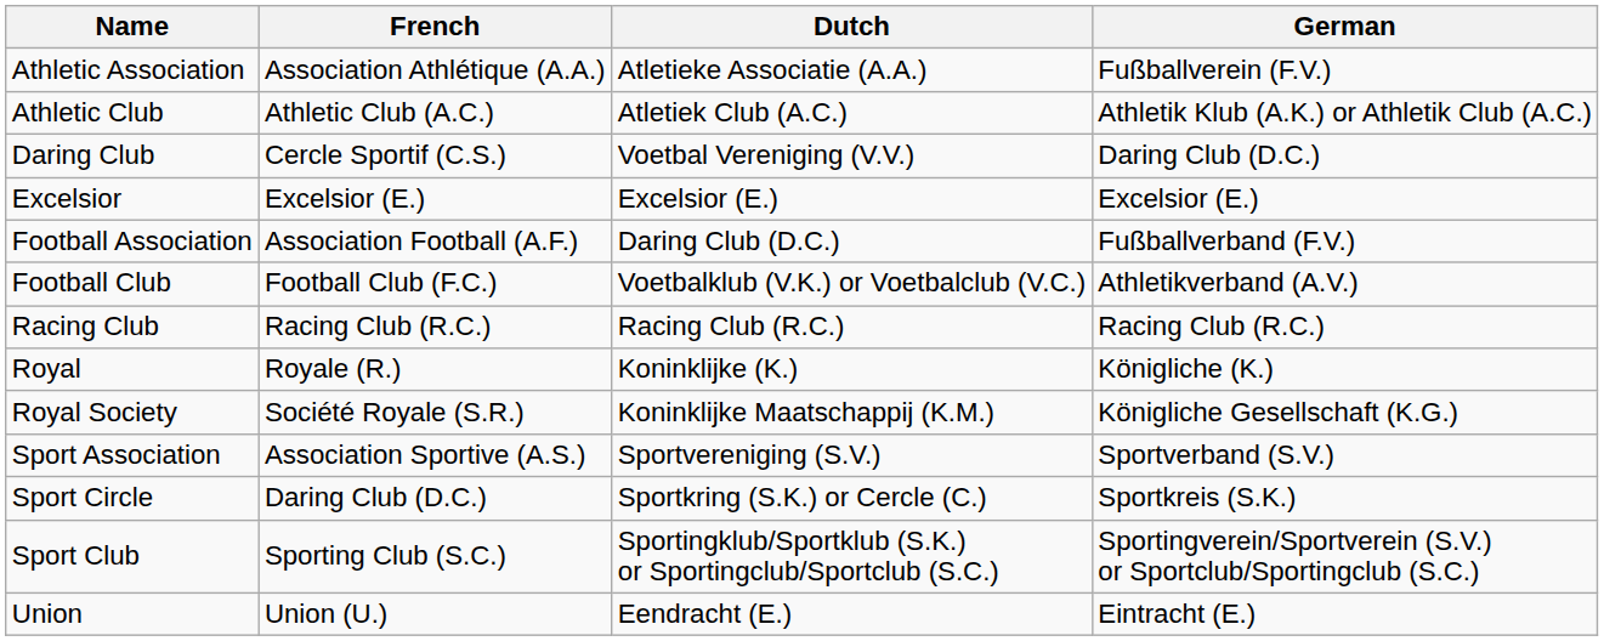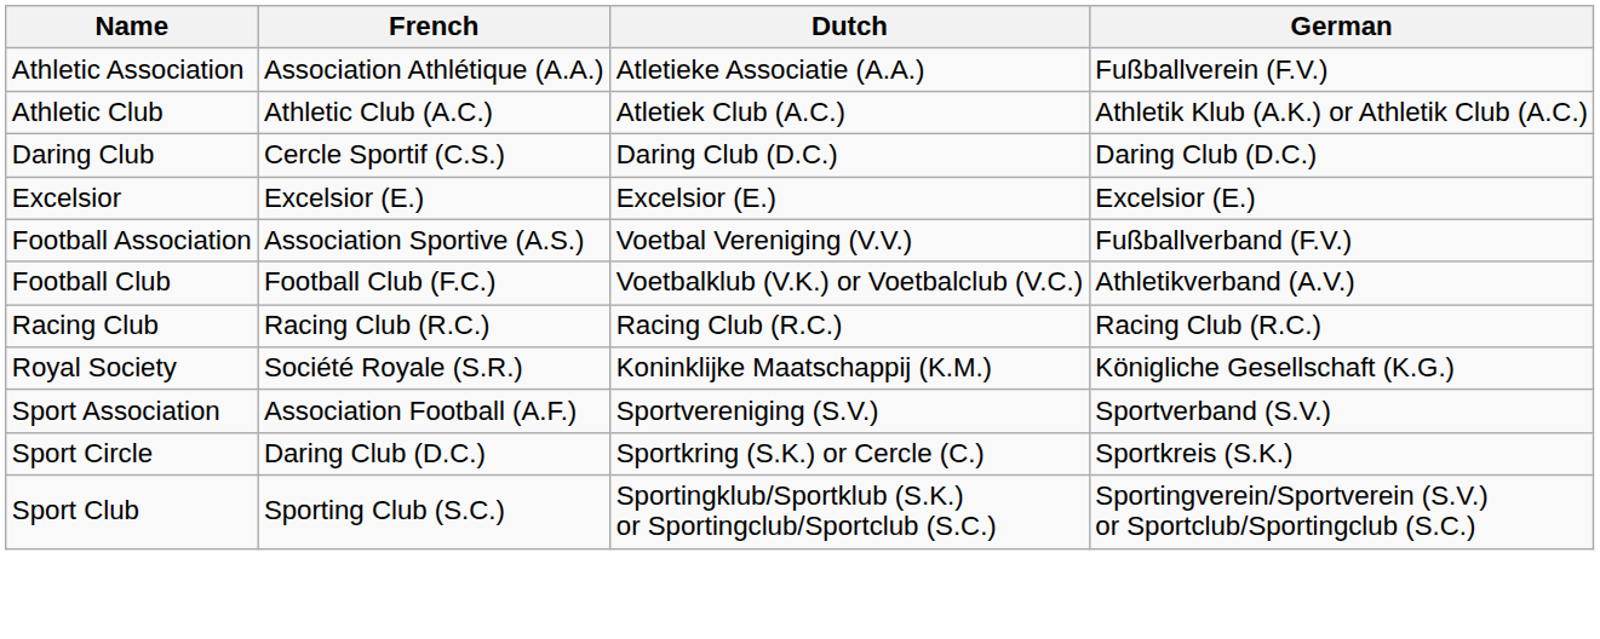 <table class="wikitable">
 <tr>
 <th>Name</th>
 <th>French</th>
 <th>Dutch</th>
 <th>German</th>
 </tr>
 <tr>
 <td>Athletic Association</td>
 <td>Association Athlétique (A.A.)</td>
 <td>Atletieke Associatie (A.A.)</td>
 <td>Fußballverein (F.V.)</td>
 </tr>
 <tr>
 <td>Athletic Club</td>
 <td>Athletic Club (A.C.)</td>
 <td>Atletiek Club (A.C.)</td>
 <td>Athletik Klub (A.K.) or Athletik Club (A.C.)</td>
 </tr>
 <tr>
 <td>Daring Club</td>
 <td>Cercle Sportif (C.S.)</td>
-<td>Voetbal Vereniging (V.V.)</td>
+<td>Daring Club (D.C.)</td>
 <td>Daring Club (D.C.)</td>
 </tr>
 <tr>
 <td>Excelsior</td>
 <td>Excelsior (E.)</td>
 <td>Excelsior (E.)</td>
 <td>Excelsior (E.)</td>
 </tr>
 <tr>
 <td>Football Association</td>
-<td>Association Football (A.F.)</td>
-<td>Daring Club (D.C.)</td>
+<td>Association Sportive (A.S.)</td>
+<td>Voetbal Vereniging (V.V.)</td>
 <td>Fußballverband (F.V.)</td>
 </tr>
 <tr>
 <td>Football Club</td>
 <td>Football Club (F.C.)</td>
 <td>Voetbalklub (V.K.) or Voetbalclub (V.C.)</td>
 <td>Athletikverband (A.V.)</td>
 </tr>
 <tr>
 <td>Racing Club</td>
 <td>Racing Club (R.C.)</td>
 <td>Racing Club (R.C.)</td>
 <td>Racing Club (R.C.)</td>
 </tr>
 <tr>
-<td>Royal</td>
-<td>Royale (R.)</td>
-<td>Koninklijke (K.)</td>
-<td>Königliche (K.)</td>
-</tr>
-<tr>
 <td>Royal Society</td>
 <td>Société Royale (S.R.)</td>
 <td>Koninklijke Maatschappij (K.M.)</td>
 <td>Königliche Gesellschaft (K.G.)</td>
 </tr>
 <tr>
 <td>Sport Association</td>
-<td>Association Sportive (A.S.)</td>
+<td>Association Football (A.F.)</td>
 <td>Sportvereniging (S.V.)</td>
 <td>Sportverband (S.V.)</td>
 </tr>
 <tr>
 <td>Sport Circle</td>
 <td>Daring Club (D.C.)</td>
 <td>Sportkring (S.K.) or Cercle (C.)</td>
 <td>Sportkreis (S.K.)</td>
 </tr>
 <tr>
 <td>Sport Club</td>
 <td>Sporting Club (S.C.)</td>
 <td>Sportingklub/Sportklub (S.K.)<br>or Sportingclub/Sportclub (S.C.)</td>
 <td>Sportingverein/Sportverein (S.V.)<br>or Sportclub/Sportingclub (S.C.)</td>
 </tr>
-<tr>
-<td>Union</td>
-<td>Union (U.)</td>
-<td>Eendracht (E.)</td>
-<td>Eintracht (E.)</td>
-</tr>
 </table>
